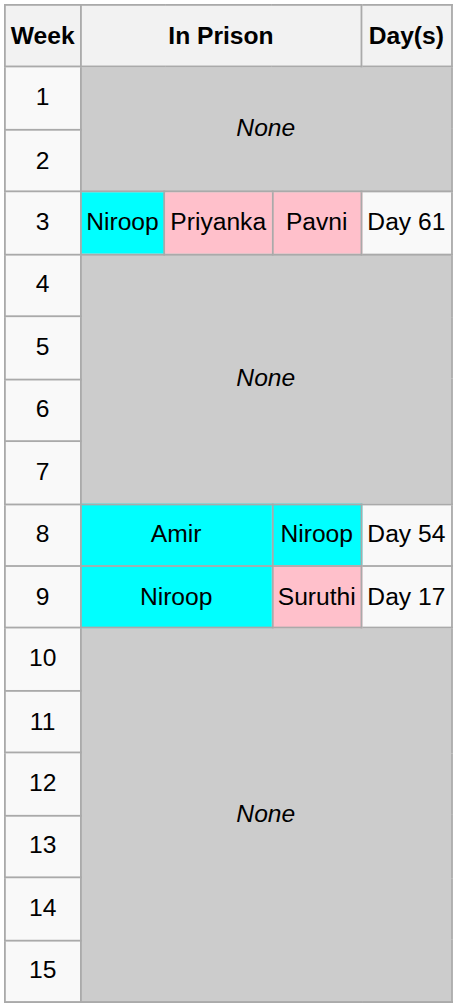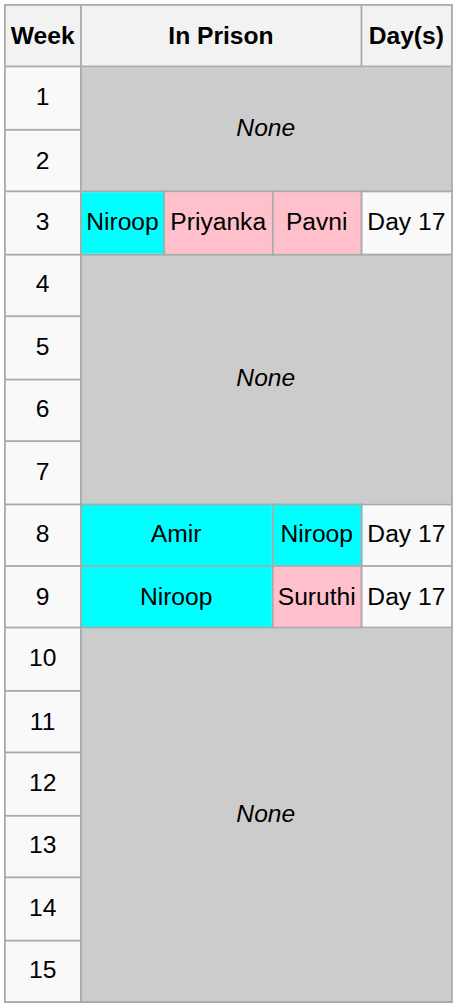 <table class="wikitable sortable" style=" text-align:center; font-size:85%;  line-height:28px; width:auto;">
 <tr>
 <th>Week</th>
 <th colspan="3">In Prison</th>
 <th>Day(s)</th>
 </tr>
 <tr>
 <td>1</td>
 <td colspan="4" rowspan="2" style="background:#ccc;"><em>None</em></td>
 </tr>
 <tr>
 <td>2</td>
 </tr>
 <tr>
 <td>3</td>
 <td style="background:cyan;">Niroop</td>
 <td style="background:pink;">Priyanka</td>
 <td style="background:pink;">Pavni</td>
-<td>Day 61</td>
+<td>Day 17</td>
 </tr>
 <tr>
 <td>4</td>
 <td colspan="4" rowspan="4" style="background:#ccc;"><em>None</em></td>
 </tr>
 <tr>
 <td>5</td>
 </tr>
 <tr>
 <td>6</td>
 </tr>
 <tr>
 <td>7</td>
 </tr>
 <tr>
 <td>8</td>
 <td colspan="2" style="background:cyan;">Amir</td>
 <td style="background:cyan;">Niroop</td>
-<td>Day 54</td>
+<td>Day 17</td>
 </tr>
 <tr>
 <td>9</td>
 <td colspan="2" style="background:cyan;">Niroop</td>
 <td style="background:pink;">Suruthi</td>
 <td>Day 17</td>
 </tr>
 <tr>
 <td>10</td>
 <td colspan="4" rowspan="6" style="background:#ccc;"><em>None</em></td>
 </tr>
 <tr>
 <td>11</td>
 </tr>
 <tr>
 <td>12</td>
 </tr>
 <tr>
 <td>13</td>
 </tr>
 <tr>
 <td>14</td>
 </tr>
 <tr>
 <td>15</td>
 </tr>
 <tr>
 </tr>
 </table>
